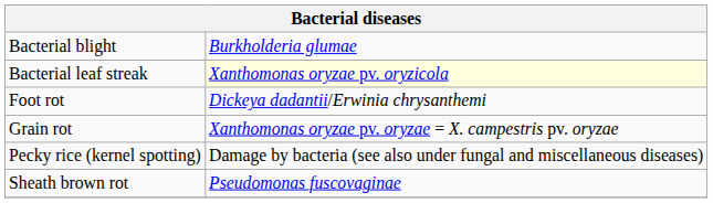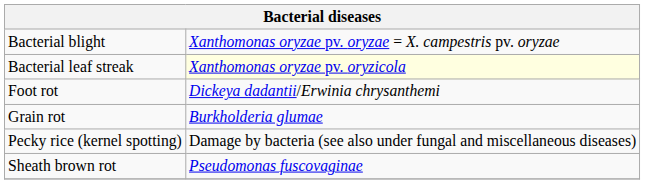 <table class="wikitable" style="clear">
 <tr>
 <th colspan=2>Bacterial diseases<br></th>
 </tr>
 <tr>
 <td>Bacterial blight</td>
-<td><em><a href='#'>Burkholderia glumae</a></em></td>
+<td><a href='#'><em>Xanthomonas oryzae</em> pv. <em>oryzae</em></a> = <em>X. campestris</em> pv. <em>oryzae</em></td>
 </tr>
 <tr>
 <td>Bacterial leaf streak</td>
 <td style="background: lightyellow;"><a href='#'><em>Xanthomonas oryzae</em> pv. <em>oryzicola</em></a></td>
 </tr>
 <tr>
 <td>Foot rot</td>
 <td><em><a href='#'>Dickeya dadantii</a></em>/<em>Erwinia chrysanthemi</em></td>
 </tr>
 <tr>
 <td>Grain rot</td>
-<td><a href='#'><em>Xanthomonas oryzae</em> pv. <em>oryzae</em></a> = <em>X. campestris</em> pv. <em>oryzae</em></td>
+<td><em><a href='#'>Burkholderia glumae</a></em></td>
 </tr>
 <tr>
 <td>Pecky rice (kernel spotting)</td>
 <td>Damage by bacteria (see also under fungal and miscellaneous diseases)</td>
 </tr>
 <tr>
 <td>Sheath brown rot</td>
 <td><em><a href='#'>Pseudomonas fuscovaginae</a></em></td>
 </tr>
 <tr>
 </tr>
 </table>
